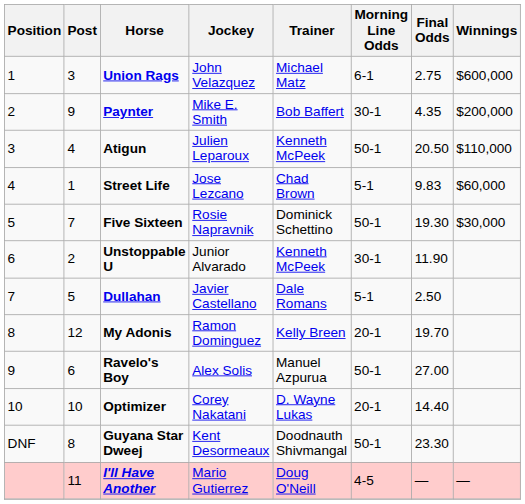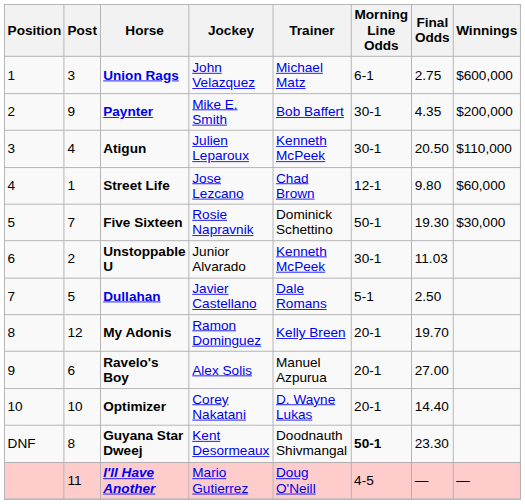 <table class="sortable wikitable">
 <tr>
 <th scope="col">Position</th>
 <th scope="col">Post</th>
 <th scope="col">Horse</th>
 <th scope="col">Jockey</th>
 <th scope="col">Trainer</th>
 <th scope="col">Morning Line Odds</th>
 <th scope="col">Final Odds</th>
 <th scope="col">Winnings</th>
 </tr>
 <tr>
 <td>1</td>
 <td>3</td>
 <td><strong><a href='#'>Union Rags</a></strong></td>
 <td><a href='#'>John Velazquez</a></td>
 <td><a href='#'>Michael Matz</a></td>
 <td>6-1</td>
 <td>2.75</td>
 <td>$600,000</td>
 </tr>
 <tr>
 <td>2</td>
 <td>9</td>
 <td><strong><a href='#'>Paynter</a></strong></td>
 <td><a href='#'>Mike E. Smith</a></td>
 <td><a href='#'>Bob Baffert</a></td>
 <td>30-1</td>
 <td>4.35</td>
 <td>$200,000</td>
 </tr>
 <tr>
 <td>3</td>
 <td>4</td>
 <td><strong>Atigun</strong></td>
 <td><a href='#'>Julien Leparoux</a></td>
 <td><a href='#'>Kenneth McPeek</a></td>
-<td>50-1</td>
+<td>30-1</td>
 <td>20.50</td>
 <td>$110,000</td>
 </tr>
 <tr>
 <td>4</td>
 <td>1</td>
 <td><strong>Street Life</strong></td>
 <td><a href='#'>Jose Lezcano</a></td>
 <td><a href='#'>Chad Brown</a></td>
-<td>5-1</td>
-<td>9.83</td>
+<td>12-1</td>
+<td>9.80</td>
 <td>$60,000</td>
 </tr>
 <tr>
 <td>5</td>
 <td>7</td>
 <td><strong>Five Sixteen</strong></td>
 <td><a href='#'>Rosie Napravnik</a></td>
 <td>Dominick Schettino</td>
 <td>50-1</td>
 <td>19.30</td>
 <td>$30,000</td>
 </tr>
 <tr>
 <td>6</td>
 <td>2</td>
 <td><strong>Unstoppable U</strong></td>
 <td>Junior Alvarado</td>
 <td><a href='#'>Kenneth McPeek</a></td>
 <td>30-1</td>
-<td>11.90</td>
+<td>11.03</td>
 <td></td>
 </tr>
 <tr>
 <td>7</td>
 <td>5</td>
 <td><strong><a href='#'>Dullahan</a></strong></td>
 <td><a href='#'>Javier Castellano</a></td>
 <td><a href='#'>Dale Romans</a></td>
 <td>5-1</td>
 <td>2.50</td>
 <td></td>
 </tr>
 <tr>
 <td>8</td>
 <td>12</td>
 <td><strong>My Adonis</strong></td>
 <td><a href='#'>Ramon Dominguez</a></td>
 <td><a href='#'>Kelly Breen</a></td>
 <td>20-1</td>
 <td>19.70</td>
 <td></td>
 </tr>
 <tr>
 <td>9</td>
 <td>6</td>
 <td><strong>Ravelo's Boy</strong></td>
 <td><a href='#'>Alex Solis</a></td>
 <td>Manuel Azpurua</td>
-<td>50-1</td>
+<td>20-1</td>
 <td>27.00</td>
 <td></td>
 </tr>
 <tr>
 <td>10</td>
 <td>10</td>
 <td><strong>Optimizer</strong></td>
 <td><a href='#'>Corey Nakatani</a></td>
 <td><a href='#'>D. Wayne Lukas</a></td>
 <td>20-1</td>
 <td>14.40</td>
 <td></td>
 </tr>
 <tr>
 <td>DNF</td>
 <td>8</td>
 <td><strong>Guyana Star Dweej</strong></td>
 <td><a href='#'>Kent Desormeaux</a></td>
 <td>Doodnauth Shivmangal</td>
-<td>50-1</td>
+<td><strong>50-1</strong></td>
 <td>23.30</td>
 <td></td>
 </tr>
 <tr>
 <td style="background:#fcc;"></td>
 <td style="background:#fcc;">11</td>
 <td style="background:#fcc;"><strong><em><a href='#'>I'll Have Another</a></em></strong></td>
 <td style="background:#fcc;"><a href='#'>Mario Gutierrez</a></td>
 <td style="background:#fcc;"><a href='#'>Doug O'Neill</a></td>
 <td style="background:#fcc;">4-5</td>
 <td style="background:#fcc;">—</td>
 <td style="background:#fcc;">—</td>
 </tr>
 <tr>
 </tr>
 </table>
